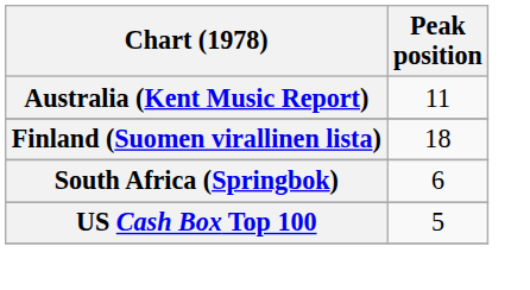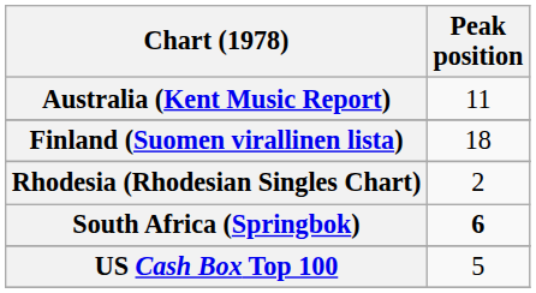 <table class="wikitable sortable plainrowheaders" style="text-align:center">
 <tr>
 <th scope="col">Chart (1978)</th>
 <th scope="col">Peak<br>position</th>
 </tr>
 <tr>
 <th scope="row">Australia (<a href='#'>Kent Music Report</a>)</th>
 <td>11</td>
 </tr>
 <tr>
 </tr>
 <tr>
 </tr>
 <tr>
 </tr>
 <tr>
 </tr>
 <tr>
 <th scope="row">Finland (<a href='#'>Suomen virallinen lista</a>)</th>
 <td>18</td>
 </tr>
 <tr>
 </tr>
 <tr>
 </tr>
 <tr>
 </tr>
 <tr>
 </tr>
 <tr>
 </tr>
 <tr>
+<th scope="row">Rhodesia (Rhodesian Singles Chart)</th>
+<td>2</td>
+</tr>
+<tr>
 <th scope="row">South Africa (<a href='#'>Springbok</a>)</th>
-<td>6</td>
+<td><strong>6</strong></td>
 </tr>
 <tr>
 </tr>
 <tr>
 </tr>
 <tr>
 </tr>
 <tr>
 </tr>
 <tr>
 <th scope="row">US <a href='#'><em>Cash Box</em> Top 100</a></th>
 <td>5</td>
 </tr>
 <tr>
 </tr>
 </table>
